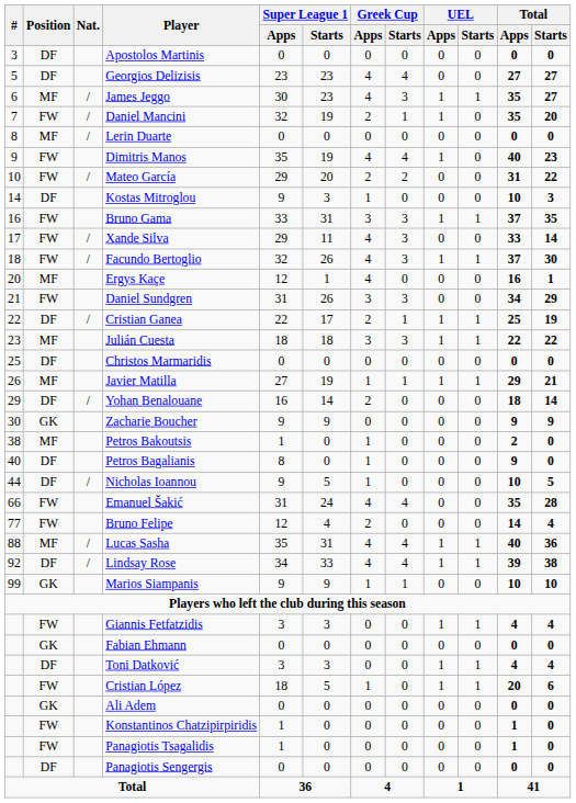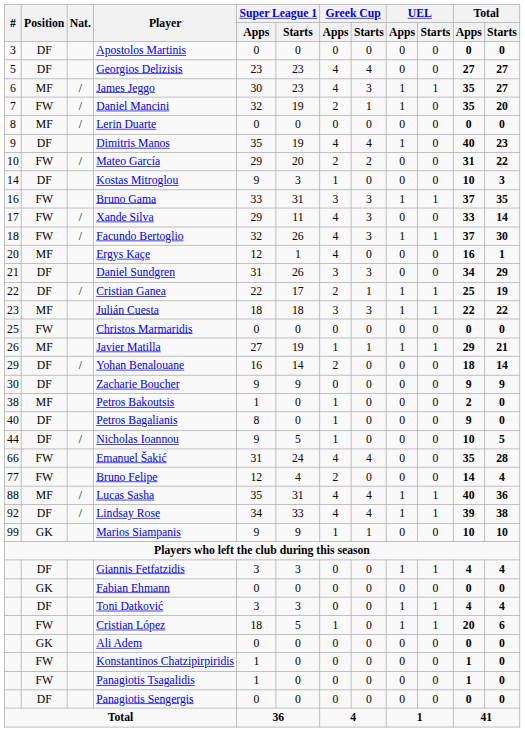 <table class="wikitable sortable" style="text-align:center">
 <tr>
 <th rowspan="2">#</th>
 <th rowspan="2">Position</th>
 <th rowspan="2">Nat.</th>
 <th rowspan="2">Player</th>
 <th colspan="2"><a href='#'>Super League 1</a></th>
 <th colspan="2"><a href='#'>Greek Cup</a></th>
 <th colspan="2"><a href='#'>UEL</a></th>
 <th colspan="2">Total</th>
 </tr>
 <tr>
 <th>Apps</th>
 <th>Starts</th>
 <th>Apps</th>
 <th>Starts</th>
 <th>Apps</th>
 <th>Starts</th>
 <th>Apps</th>
 <th>Starts</th>
 </tr>
 <tr>
 <td>3</td>
 <td>DF</td>
 <td></td>
 <td align=left><a href='#'>Apostolos Martinis</a></td>
 <td>0</td>
 <td>0</td>
 <td>0</td>
 <td>0</td>
 <td>0</td>
 <td>0</td>
 <td><strong>0</strong></td>
 <td><strong>0</strong></td>
 </tr>
 <tr>
 <td>5</td>
 <td>DF</td>
 <td></td>
 <td align=left><a href='#'>Georgios Delizisis</a></td>
 <td>23</td>
 <td>23</td>
 <td>4</td>
 <td>4</td>
 <td>0</td>
 <td>0</td>
 <td><strong>27</strong></td>
 <td><strong>27</strong></td>
 </tr>
 <tr>
 <td>6</td>
 <td>MF</td>
 <td> / </td>
 <td align=left><a href='#'>James Jeggo</a></td>
 <td>30</td>
 <td>23</td>
 <td>4</td>
 <td>3</td>
 <td>1</td>
 <td>1</td>
 <td><strong>35</strong></td>
 <td><strong>27</strong></td>
 </tr>
 <tr>
 <td>7</td>
 <td>FW</td>
 <td> / </td>
 <td align=left><a href='#'>Daniel Mancini</a></td>
 <td>32</td>
 <td>19</td>
 <td>2</td>
 <td>1</td>
 <td>1</td>
 <td>0</td>
 <td><strong>35</strong></td>
 <td><strong>20</strong></td>
 </tr>
 <tr>
 <td>8</td>
 <td>MF</td>
 <td> / </td>
 <td align=left><a href='#'>Lerin Duarte</a></td>
 <td>0</td>
 <td>0</td>
 <td>0</td>
 <td>0</td>
 <td>0</td>
 <td>0</td>
 <td><strong>0</strong></td>
 <td><strong>0</strong></td>
 </tr>
 <tr>
 <td>9</td>
-<td>FW</td>
+<td>DF</td>
 <td></td>
 <td align=left><a href='#'>Dimitris Manos</a></td>
 <td>35</td>
 <td>19</td>
 <td>4</td>
 <td>4</td>
 <td>1</td>
 <td>0</td>
 <td><strong>40</strong></td>
 <td><strong>23</strong></td>
 </tr>
 <tr>
 <td>10</td>
 <td>FW</td>
 <td> / </td>
 <td align=left><a href='#'>Mateo García</a></td>
 <td>29</td>
 <td>20</td>
 <td>2</td>
 <td>2</td>
 <td>0</td>
 <td>0</td>
 <td><strong>31</strong></td>
 <td><strong>22</strong></td>
 </tr>
 <tr>
 <td>14</td>
 <td>DF</td>
 <td></td>
 <td align=left><a href='#'>Kostas Mitroglou</a></td>
 <td>9</td>
 <td>3</td>
 <td>1</td>
 <td>0</td>
 <td>0</td>
 <td>0</td>
 <td><strong>10</strong></td>
 <td><strong>3</strong></td>
 </tr>
 <tr>
 <td>16</td>
 <td>FW</td>
 <td></td>
 <td align=left><a href='#'>Bruno Gama</a></td>
 <td>33</td>
 <td>31</td>
 <td>3</td>
 <td>3</td>
 <td>1</td>
 <td>1</td>
 <td><strong>37</strong></td>
 <td><strong>35</strong></td>
 </tr>
 <tr>
 <td>17</td>
 <td>FW</td>
 <td> / </td>
 <td align=left><a href='#'>Xande Silva</a></td>
 <td>29</td>
 <td>11</td>
 <td>4</td>
 <td>3</td>
 <td>0</td>
 <td>0</td>
 <td><strong>33</strong></td>
 <td><strong>14</strong></td>
 </tr>
 <tr>
 <td>18</td>
 <td>FW</td>
 <td> / </td>
 <td align=left><a href='#'>Facundo Bertoglio</a></td>
 <td>32</td>
 <td>26</td>
 <td>4</td>
 <td>3</td>
 <td>1</td>
 <td>1</td>
 <td><strong>37</strong></td>
 <td><strong>30</strong></td>
 </tr>
 <tr>
 <td>20</td>
 <td>MF</td>
 <td></td>
 <td align=left><a href='#'>Ergys Kaçe</a></td>
 <td>12</td>
 <td>1</td>
 <td>4</td>
 <td>0</td>
 <td>0</td>
 <td>0</td>
 <td><strong>16</strong></td>
 <td><strong>1</strong></td>
 </tr>
 <tr>
 <td>21</td>
-<td>FW</td>
+<td>DF</td>
 <td></td>
 <td align=left><a href='#'>Daniel Sundgren</a></td>
 <td>31</td>
 <td>26</td>
 <td>3</td>
 <td>3</td>
 <td>0</td>
 <td>0</td>
 <td><strong>34</strong></td>
 <td><strong>29</strong></td>
 </tr>
 <tr>
 <td>22</td>
 <td>DF</td>
 <td> / </td>
 <td align=left><a href='#'>Cristian Ganea</a></td>
 <td>22</td>
 <td>17</td>
 <td>2</td>
 <td>1</td>
 <td>1</td>
 <td>1</td>
 <td><strong>25</strong></td>
 <td><strong>19</strong></td>
 </tr>
 <tr>
 <td>23</td>
 <td>MF</td>
 <td></td>
 <td align=left><a href='#'>Julián Cuesta</a></td>
 <td>18</td>
 <td>18</td>
 <td>3</td>
 <td>3</td>
 <td>1</td>
 <td>1</td>
 <td><strong>22</strong></td>
 <td><strong>22</strong></td>
 </tr>
 <tr>
 <td>25</td>
-<td>DF</td>
+<td>FW</td>
 <td></td>
 <td align=left><a href='#'>Christos Marmaridis</a></td>
 <td>0</td>
 <td>0</td>
 <td>0</td>
 <td>0</td>
 <td>0</td>
 <td>0</td>
 <td><strong>0</strong></td>
 <td><strong>0</strong></td>
 </tr>
 <tr>
 <td>26</td>
 <td>MF</td>
 <td></td>
 <td align=left><a href='#'>Javier Matilla</a></td>
 <td>27</td>
 <td>19</td>
 <td>1</td>
 <td>1</td>
 <td>1</td>
 <td>1</td>
 <td><strong>29</strong></td>
 <td><strong>21</strong></td>
 </tr>
 <tr>
 <td>29</td>
 <td>DF</td>
 <td> / </td>
 <td align=left><a href='#'>Yohan Benalouane</a></td>
 <td>16</td>
 <td>14</td>
 <td>2</td>
 <td>0</td>
 <td>0</td>
 <td>0</td>
 <td><strong>18</strong></td>
 <td><strong>14</strong></td>
 </tr>
 <tr>
 <td>30</td>
-<td>GK</td>
+<td>DF</td>
 <td></td>
 <td align=left><a href='#'>Zacharie Boucher</a></td>
 <td>9</td>
 <td>9</td>
 <td>0</td>
 <td>0</td>
 <td>0</td>
 <td>0</td>
 <td><strong>9</strong></td>
 <td><strong>9</strong></td>
 </tr>
 <tr>
 <td>38</td>
 <td>MF</td>
 <td></td>
 <td align=left><a href='#'>Petros Bakoutsis</a></td>
 <td>1</td>
 <td>0</td>
 <td>1</td>
 <td>0</td>
 <td>0</td>
 <td>0</td>
 <td><strong>2</strong></td>
 <td><strong>0</strong></td>
 </tr>
 <tr>
 <td>40</td>
 <td>DF</td>
 <td></td>
 <td align=left><a href='#'>Petros Bagalianis</a></td>
 <td>8</td>
 <td>0</td>
 <td>1</td>
 <td>0</td>
 <td>0</td>
 <td>0</td>
 <td><strong>9</strong></td>
 <td><strong>0</strong></td>
 </tr>
 <tr>
 <td>44</td>
 <td>DF</td>
 <td> / </td>
 <td align=left><a href='#'>Nicholas Ioannou</a></td>
 <td>9</td>
 <td>5</td>
 <td>1</td>
 <td>0</td>
 <td>0</td>
 <td>0</td>
 <td><strong>10</strong></td>
 <td><strong>5</strong></td>
 </tr>
 <tr>
 <td>66</td>
 <td>FW</td>
 <td></td>
 <td align=left><a href='#'>Emanuel Šakić</a></td>
 <td>31</td>
 <td>24</td>
 <td>4</td>
 <td>4</td>
 <td>0</td>
 <td>0</td>
 <td><strong>35</strong></td>
 <td><strong>28</strong></td>
 </tr>
 <tr>
 <td>77</td>
 <td>FW</td>
 <td></td>
 <td align=left><a href='#'>Bruno Felipe</a></td>
 <td>12</td>
 <td>4</td>
 <td>2</td>
 <td>0</td>
 <td>0</td>
 <td>0</td>
 <td><strong>14</strong></td>
 <td><strong>4</strong></td>
 </tr>
 <tr>
 <td>88</td>
 <td>MF</td>
 <td> / </td>
 <td align=left><a href='#'>Lucas Sasha</a></td>
 <td>35</td>
 <td>31</td>
 <td>4</td>
 <td>4</td>
 <td>1</td>
 <td>1</td>
 <td><strong>40</strong></td>
 <td><strong>36</strong></td>
 </tr>
 <tr>
 <td>92</td>
 <td>DF</td>
 <td> / </td>
 <td align=left><a href='#'>Lindsay Rose</a></td>
 <td>34</td>
 <td>33</td>
 <td>4</td>
 <td>4</td>
 <td>1</td>
 <td>1</td>
 <td><strong>39</strong></td>
 <td><strong>38</strong></td>
 </tr>
 <tr>
 <td>99</td>
 <td>GK</td>
 <td></td>
 <td align=left><a href='#'>Marios Siampanis</a></td>
 <td>9</td>
 <td>9</td>
 <td>1</td>
 <td>1</td>
 <td>0</td>
 <td>0</td>
 <td><strong>10</strong></td>
 <td><strong>10</strong></td>
 </tr>
 <tr>
 <td colspan="13"><strong>Players who left the club during this season</strong></td>
 </tr>
 <tr>
 <td></td>
-<td>FW</td>
+<td>DF</td>
 <td></td>
 <td align=left><a href='#'>Giannis Fetfatzidis</a></td>
 <td>3</td>
 <td>3</td>
 <td>0</td>
 <td>0</td>
 <td>1</td>
 <td>1</td>
 <td><strong>4</strong></td>
 <td><strong>4</strong></td>
 </tr>
 <tr>
 <td></td>
 <td>GK</td>
 <td></td>
 <td align=left><a href='#'>Fabian Ehmann</a></td>
 <td>0</td>
 <td>0</td>
 <td>0</td>
 <td>0</td>
 <td>0</td>
 <td>0</td>
 <td><strong>0</strong></td>
 <td><strong>0</strong></td>
 </tr>
 <tr>
 <td></td>
 <td>DF</td>
 <td></td>
 <td align=left><a href='#'>Toni Datković</a></td>
 <td>3</td>
 <td>3</td>
 <td>0</td>
 <td>0</td>
 <td>1</td>
 <td>1</td>
 <td><strong>4</strong></td>
 <td><strong>4</strong></td>
 </tr>
 <tr>
 <td></td>
 <td>FW</td>
 <td></td>
 <td align=left><a href='#'>Cristian López</a></td>
 <td>18</td>
 <td>5</td>
 <td>1</td>
 <td>0</td>
 <td>1</td>
 <td>1</td>
 <td><strong>20</strong></td>
 <td><strong>6</strong></td>
 </tr>
 <tr>
 <td></td>
 <td>GK</td>
 <td></td>
 <td align=left><a href='#'>Ali Adem</a></td>
 <td>0</td>
 <td>0</td>
 <td>0</td>
 <td>0</td>
 <td>0</td>
 <td>0</td>
 <td><strong>0</strong></td>
 <td><strong>0</strong></td>
 </tr>
 <tr>
 <td></td>
 <td>FW</td>
 <td></td>
 <td align=left><a href='#'>Konstantinos Chatzipirpiridis</a></td>
 <td>1</td>
 <td>0</td>
 <td>0</td>
 <td>0</td>
 <td>0</td>
 <td>0</td>
 <td><strong>1</strong></td>
 <td><strong>0</strong></td>
 </tr>
 <tr>
 <td></td>
 <td>FW</td>
 <td></td>
 <td align=left><a href='#'>Panagiotis Tsagalidis</a></td>
 <td>1</td>
 <td>0</td>
 <td>0</td>
 <td>0</td>
 <td>0</td>
 <td>0</td>
 <td><strong>1</strong></td>
 <td><strong>0</strong></td>
 </tr>
 <tr>
 <td></td>
 <td>DF</td>
 <td></td>
 <td align=left><a href='#'>Panagiotis Sengergis</a></td>
 <td>0</td>
 <td>0</td>
 <td>0</td>
 <td>0</td>
 <td>0</td>
 <td>0</td>
 <td><strong>0</strong></td>
 <td><strong>0</strong></td>
 </tr>
 <tr class="sortbottom">
 <td colspan=4><strong>Total</strong></td>
 <td colspan=2><strong>36</strong></td>
 <td colspan=2><strong>4</strong></td>
 <td colspan=2><strong>1</strong></td>
 <td colspan=2><strong>41</strong></td>
 </tr>
 </table>
